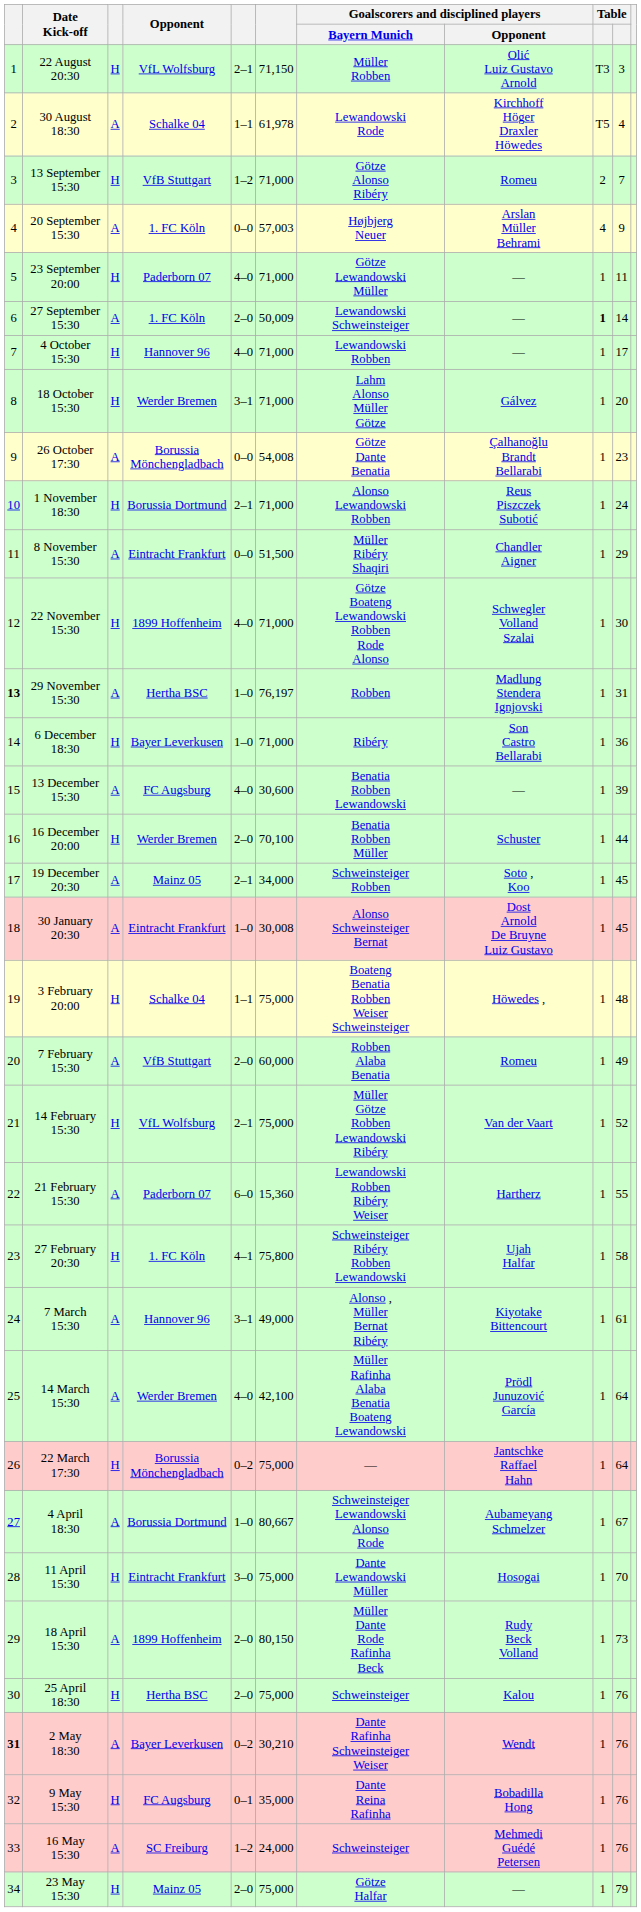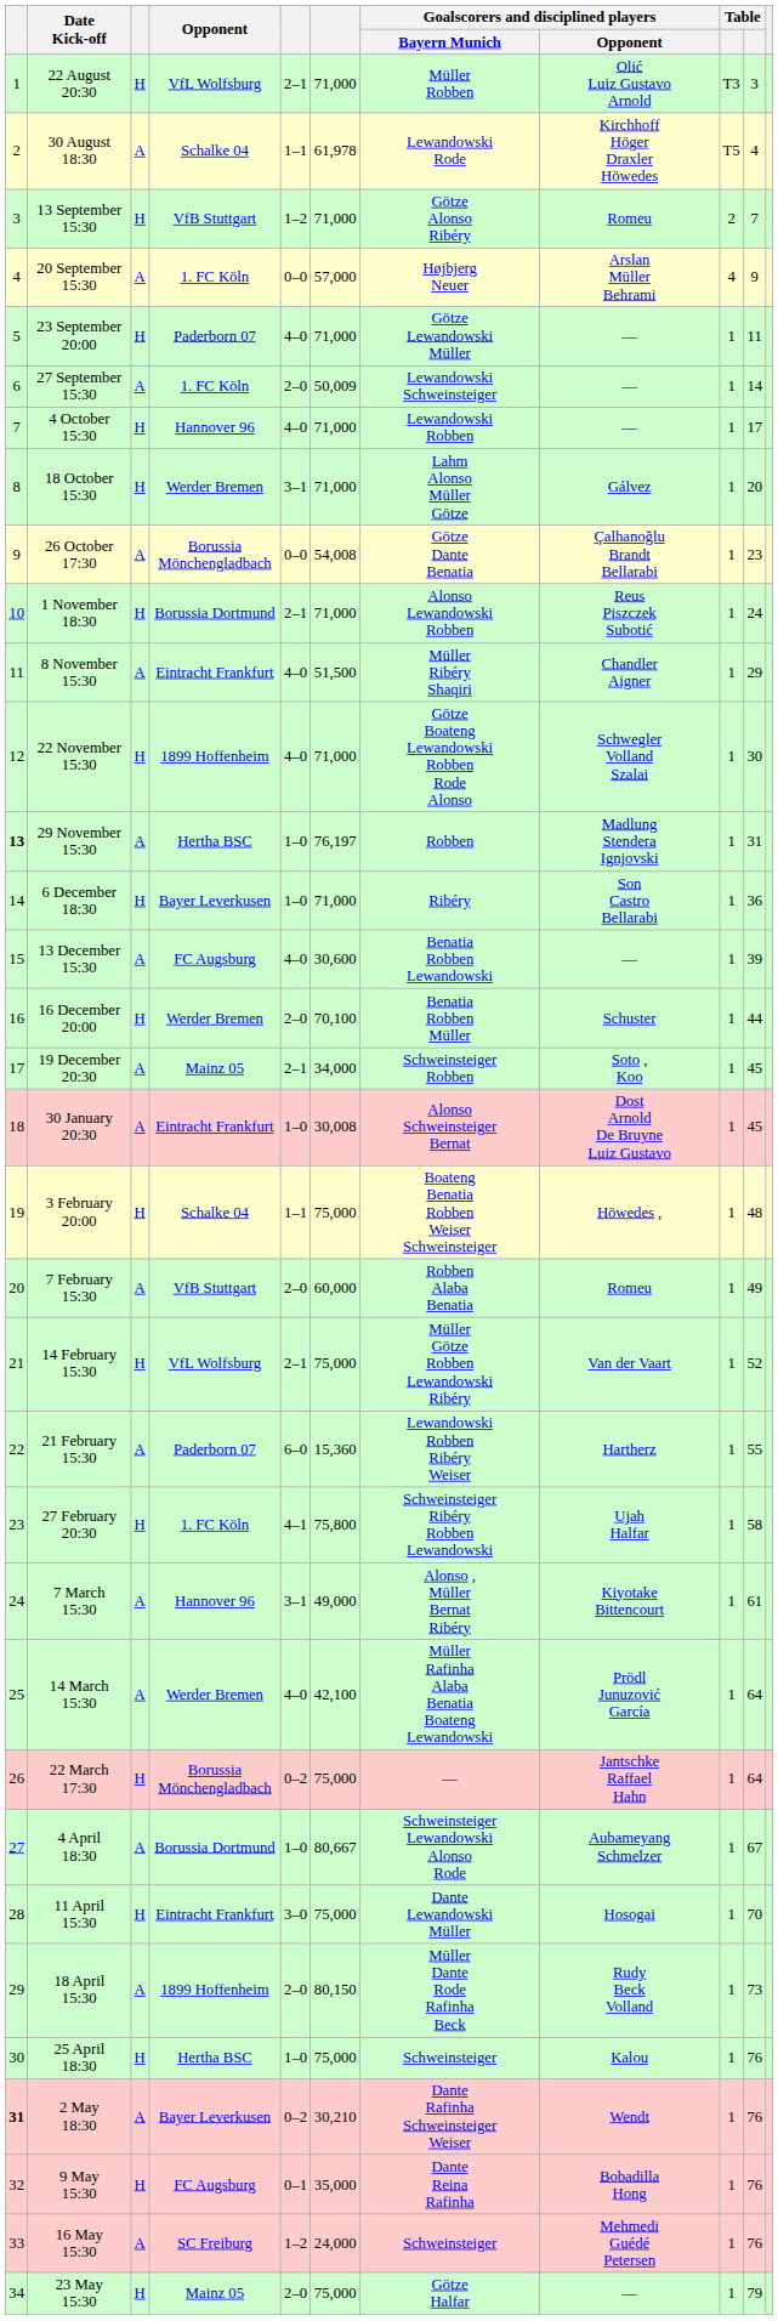 <table class="wikitable" style="text-align: center">
 <tr>
 <th rowspan="2"></th>
 <th rowspan="2" style="width:100px">Date<br>Kick-off</th>
 <th rowspan="2"></th>
 <th rowspan="2" style="width:130px">Opponent</th>
 <th rowspan="2"><br></th>
 <th rowspan="2"></th>
 <th colspan="2">Goalscorers and disciplined players</th>
 <th colspan="2">Table</th>
 <th rowspan="2"></th>
 </tr>
 <tr>
 <th style="width:180px"><a href='#'>Bayern Munich</a></th>
 <th style="width:180px">Opponent</th>
 <th></th>
 <th></th>
 </tr>
 <tr style="background:#cfc">
 <td>1</td>
 <td>22 August<br>20:30</td>
 <td><a href='#'>H</a></td>
 <td><a href='#'>VfL Wolfsburg</a></td>
 <td>2–1</td>
-<td>71,150</td>
+<td>71,000</td>
 <td><a href='#'>Müller</a> <br><a href='#'>Robben</a> </td>
 <td><a href='#'>Olić</a> <br><a href='#'>Luiz Gustavo</a> <br><a href='#'>Arnold</a> </td>
 <td>T3</td>
 <td>3</td>
 <td><br><br></td>
 </tr>
 <tr style="background:#ffc">
 <td>2</td>
 <td>30 August<br>18:30</td>
 <td><a href='#'>A</a></td>
 <td><a href='#'>Schalke 04</a></td>
 <td>1–1</td>
 <td>61,978</td>
 <td><a href='#'>Lewandowski</a> <br><a href='#'>Rode</a> </td>
 <td><a href='#'>Kirchhoff</a> <br><a href='#'>Höger</a> <br><a href='#'>Draxler</a> <br><a href='#'>Höwedes</a> </td>
 <td>T5</td>
 <td>4</td>
 <td><br><br></td>
 </tr>
 <tr style="background:#cfc">
 <td>3</td>
 <td>13 September<br>15:30</td>
 <td><a href='#'>H</a></td>
 <td><a href='#'>VfB Stuttgart</a></td>
 <td>1–2</td>
 <td>71,000</td>
 <td><a href='#'>Götze</a> <br><a href='#'>Alonso</a> <br><a href='#'>Ribéry</a> </td>
 <td><a href='#'>Romeu</a> </td>
 <td>2</td>
 <td>7</td>
 <td><br><br></td>
 </tr>
 <tr style="background:#ffc">
 <td>4</td>
 <td>20 September<br>15:30</td>
 <td><a href='#'>A</a></td>
 <td><a href='#'>1. FC Köln</a></td>
 <td>0–0</td>
-<td>57,003</td>
+<td>57,000</td>
 <td><a href='#'>Højbjerg</a> <br><a href='#'>Neuer</a> </td>
 <td><a href='#'>Arslan</a> <br><a href='#'>Müller</a> <br><a href='#'>Behrami</a> </td>
 <td>4</td>
 <td>9</td>
 <td><br><br></td>
 </tr>
 <tr style="background:#cfc">
 <td>5</td>
 <td>23 September<br>20:00</td>
 <td><a href='#'>H</a></td>
 <td><a href='#'>Paderborn 07</a></td>
 <td>4–0</td>
 <td>71,000</td>
 <td><a href='#'>Götze</a> <br><a href='#'>Lewandowski</a> <br><a href='#'>Müller</a> </td>
 <td>—</td>
 <td>1</td>
 <td>11</td>
 <td><br></td>
 </tr>
 <tr style="background:#cfc">
 <td>6</td>
 <td>27 September<br>15:30</td>
 <td><a href='#'>A</a></td>
 <td><a href='#'>1. FC Köln</a></td>
 <td>2–0</td>
 <td>50,009</td>
 <td><a href='#'>Lewandowski</a> <br><a href='#'>Schweinsteiger</a> </td>
 <td>—</td>
-<td><strong>1</strong></td>
+<td>1</td>
 <td>14</td>
 <td><br></td>
 </tr>
 <tr style="background:#cfc">
 <td>7</td>
 <td>4 October<br>15:30</td>
 <td><a href='#'>H</a></td>
 <td><a href='#'>Hannover 96</a></td>
 <td>4–0</td>
 <td>71,000</td>
 <td><a href='#'>Lewandowski</a> <br><a href='#'>Robben</a> </td>
 <td>—</td>
 <td>1</td>
 <td>17</td>
 <td><br></td>
 </tr>
 <tr style="background:#cfc">
 <td>8</td>
 <td>18 October<br>15:30</td>
 <td><a href='#'>H</a></td>
 <td><a href='#'>Werder Bremen</a></td>
 <td>3–1</td>
 <td>71,000</td>
 <td><a href='#'>Lahm</a> <br><a href='#'>Alonso</a> <br><a href='#'>Müller</a> <br><a href='#'>Götze</a> </td>
 <td><a href='#'>Gálvez</a> </td>
 <td>1</td>
 <td>20</td>
 <td><br><br></td>
 </tr>
 <tr style="background:#ffc">
 <td>9</td>
 <td>26 October<br>17:30</td>
 <td><a href='#'>A</a></td>
 <td><a href='#'>Borussia Mönchengladbach</a></td>
 <td>0–0</td>
 <td>54,008</td>
 <td><a href='#'>Götze</a> <br><a href='#'>Dante</a> <br><a href='#'>Benatia</a> </td>
 <td><a href='#'>Çalhanoğlu</a> <br><a href='#'>Brandt</a> <br><a href='#'>Bellarabi</a> </td>
 <td>1</td>
 <td>23</td>
 <td><br><br></td>
 </tr>
 <tr style="background:#cfc">
 <td><a href='#'>10</a></td>
 <td>1 November<br>18:30</td>
 <td><a href='#'>H</a></td>
 <td><a href='#'>Borussia Dortmund</a></td>
 <td>2–1</td>
 <td>71,000</td>
 <td><a href='#'>Alonso</a> <br><a href='#'>Lewandowski</a> <br><a href='#'>Robben</a> </td>
 <td><a href='#'>Reus</a> <br><a href='#'>Piszczek</a> <br><a href='#'>Subotić</a> </td>
 <td>1</td>
 <td>24</td>
 <td><br><br></td>
 </tr>
 <tr style="background:#cfc">
 <td>11</td>
 <td>8 November<br>15:30</td>
 <td><a href='#'>A</a></td>
 <td><a href='#'>Eintracht Frankfurt</a></td>
-<td>0–0</td>
+<td>4–0</td>
 <td>51,500</td>
 <td><a href='#'>Müller</a> <br><a href='#'>Ribéry</a> <br><a href='#'>Shaqiri</a> </td>
 <td><a href='#'>Chandler</a> <br><a href='#'>Aigner</a> </td>
 <td>1</td>
 <td>29</td>
 <td><br><br></td>
 </tr>
 <tr style="background:#cfc">
 <td>12</td>
 <td>22 November<br>15:30</td>
 <td><a href='#'>H</a></td>
 <td><a href='#'>1899 Hoffenheim</a></td>
 <td>4–0</td>
 <td>71,000</td>
 <td><a href='#'>Götze</a> <br><a href='#'>Boateng</a> <br><a href='#'>Lewandowski</a> <br><a href='#'>Robben</a> <br><a href='#'>Rode</a> <br><a href='#'>Alonso</a> </td>
 <td><a href='#'>Schwegler</a> <br><a href='#'>Volland</a> <br><a href='#'>Szalai</a> </td>
 <td>1</td>
 <td>30</td>
 <td><br><br></td>
 </tr>
 <tr style="background:#cfc">
 <td><strong>13</strong></td>
 <td>29 November<br>15:30</td>
 <td><a href='#'>A</a></td>
 <td><a href='#'>Hertha BSC</a></td>
 <td>1–0</td>
 <td>76,197</td>
 <td><a href='#'>Robben</a> </td>
 <td><a href='#'>Madlung</a> <br><a href='#'>Stendera</a> <br><a href='#'>Ignjovski</a> </td>
 <td>1</td>
 <td>31</td>
 <td><br><br></td>
 </tr>
 <tr style="background:#cfc">
 <td>14</td>
 <td>6 December<br>18:30</td>
 <td><a href='#'>H</a></td>
 <td><a href='#'>Bayer Leverkusen</a></td>
 <td>1–0</td>
 <td>71,000</td>
 <td><a href='#'>Ribéry</a> </td>
 <td><a href='#'>Son</a> <br><a href='#'>Castro</a> <br><a href='#'>Bellarabi</a> </td>
 <td>1</td>
 <td>36</td>
 <td><br><br></td>
 </tr>
 <tr style="background:#cfc">
 <td>15</td>
 <td>13 December<br>15:30</td>
 <td><a href='#'>A</a></td>
 <td><a href='#'>FC Augsburg</a></td>
 <td>4–0</td>
 <td>30,600</td>
 <td><a href='#'>Benatia</a> <br><a href='#'>Robben</a> <br><a href='#'>Lewandowski</a> </td>
 <td>—</td>
 <td>1</td>
 <td>39</td>
 <td><br></td>
 </tr>
 <tr style="background:#cfc">
 <td>16</td>
 <td>16 December<br>20:00</td>
 <td><a href='#'>H</a></td>
 <td><a href='#'>Werder Bremen</a></td>
 <td>2–0</td>
 <td>70,100</td>
 <td><a href='#'>Benatia</a> <br><a href='#'>Robben</a> <br><a href='#'>Müller</a> </td>
 <td><a href='#'>Schuster</a> </td>
 <td>1</td>
 <td>44</td>
 <td><br><br></td>
 </tr>
 <tr style="background:#cfc">
 <td>17</td>
 <td>19 December<br>20:30</td>
 <td><a href='#'>A</a></td>
 <td><a href='#'>Mainz 05</a></td>
 <td>2–1</td>
 <td>34,000</td>
 <td><a href='#'>Schweinsteiger</a> <br><a href='#'>Robben</a> </td>
 <td><a href='#'>Soto</a> , <br><a href='#'>Koo</a> </td>
 <td>1</td>
 <td>45</td>
 <td><br><br></td>
 </tr>
 <tr style="background:#fcc">
 <td>18</td>
 <td>30 January<br>20:30</td>
 <td><a href='#'>A</a></td>
 <td><a href='#'>Eintracht Frankfurt</a></td>
 <td>1–0</td>
 <td>30,008</td>
 <td><a href='#'>Alonso</a> <br><a href='#'>Schweinsteiger</a> <br><a href='#'>Bernat</a> </td>
 <td><a href='#'>Dost</a> <br><a href='#'>Arnold</a> <br><a href='#'>De Bruyne</a> <br><a href='#'>Luiz Gustavo</a> </td>
 <td>1</td>
 <td>45</td>
 <td><br><br></td>
 </tr>
 <tr style="background:#ffc">
 <td>19</td>
 <td>3 February<br>20:00</td>
 <td><a href='#'>H</a></td>
 <td><a href='#'>Schalke 04</a></td>
 <td>1–1</td>
 <td>75,000</td>
 <td><a href='#'>Boateng</a> <br><a href='#'>Benatia</a> <br><a href='#'>Robben</a> <br><a href='#'>Weiser</a> <br><a href='#'>Schweinsteiger</a> </td>
 <td><a href='#'>Höwedes</a> , </td>
 <td>1</td>
 <td>48</td>
 <td><br><br></td>
 </tr>
 <tr style="background:#cfc">
 <td>20</td>
 <td>7 February<br>15:30</td>
 <td><a href='#'>A</a></td>
 <td><a href='#'>VfB Stuttgart</a></td>
 <td>2–0</td>
 <td>60,000</td>
 <td><a href='#'>Robben</a> <br><a href='#'>Alaba</a> <br><a href='#'>Benatia</a> </td>
 <td><a href='#'>Romeu</a> </td>
 <td>1</td>
 <td>49</td>
 <td><br><br></td>
 </tr>
 <tr style="background:#cfc">
 <td>21</td>
 <td>14 February<br>15:30</td>
 <td><a href='#'>H</a></td>
 <td><a href='#'>VfL Wolfsburg</a></td>
 <td>2–1</td>
 <td>75,000</td>
 <td><a href='#'>Müller</a> <br><a href='#'>Götze</a> <br><a href='#'>Robben</a> <br><a href='#'>Lewandowski</a> <br><a href='#'>Ribéry</a> </td>
 <td><a href='#'>Van der Vaart</a> </td>
 <td>1</td>
 <td>52</td>
 <td><br><br></td>
 </tr>
 <tr style="background:#cfc">
 <td>22</td>
 <td>21 February<br>15:30</td>
 <td><a href='#'>A</a></td>
 <td><a href='#'>Paderborn 07</a></td>
 <td>6–0</td>
 <td>15,360</td>
 <td><a href='#'>Lewandowski</a> <br><a href='#'>Robben</a> <br><a href='#'>Ribéry</a> <br><a href='#'>Weiser</a> </td>
 <td><a href='#'>Hartherz</a> </td>
 <td>1</td>
 <td>55</td>
 <td><br></td>
 </tr>
 <tr style="background:#cfc">
 <td>23</td>
 <td>27 February<br>20:30</td>
 <td><a href='#'>H</a></td>
 <td><a href='#'>1. FC Köln</a></td>
 <td>4–1</td>
 <td>75,800</td>
 <td><a href='#'>Schweinsteiger</a> <br><a href='#'>Ribéry</a> <br><a href='#'>Robben</a> <br><a href='#'>Lewandowski</a> </td>
 <td><a href='#'>Ujah</a> <br><a href='#'>Halfar</a> </td>
 <td>1</td>
 <td>58</td>
 <td><br><br></td>
 </tr>
 <tr style="background:#cfc">
 <td>24</td>
 <td>7 March<br>15:30</td>
 <td><a href='#'>A</a></td>
 <td><a href='#'>Hannover 96</a></td>
 <td>3–1</td>
 <td>49,000</td>
 <td><a href='#'>Alonso</a> , <br><a href='#'>Müller</a> <br><a href='#'>Bernat</a> <br><a href='#'>Ribéry</a> </td>
 <td><a href='#'>Kiyotake</a> <br><a href='#'>Bittencourt</a> </td>
 <td>1</td>
 <td>61</td>
 <td><br><br></td>
 </tr>
 <tr style="background:#cfc">
 <td>25</td>
 <td>14 March<br>15:30</td>
 <td><a href='#'>A</a></td>
 <td><a href='#'>Werder Bremen</a></td>
 <td>4–0</td>
 <td>42,100</td>
 <td><a href='#'>Müller</a> <br><a href='#'>Rafinha</a> <br><a href='#'>Alaba</a> <br><a href='#'>Benatia</a> <br><a href='#'>Boateng</a> <br><a href='#'>Lewandowski</a> </td>
 <td><a href='#'>Prödl</a> <br><a href='#'>Junuzović</a> <br><a href='#'>García</a> </td>
 <td>1</td>
 <td>64</td>
 <td><br><br></td>
 </tr>
 <tr style="background:#fcc">
 <td>26</td>
 <td>22 March<br>17:30</td>
 <td><a href='#'>H</a></td>
 <td><a href='#'>Borussia Mönchengladbach</a></td>
 <td>0–2</td>
 <td>75,000</td>
 <td>—</td>
 <td><a href='#'>Jantschke</a> <br><a href='#'>Raffael</a> <br><a href='#'>Hahn</a> </td>
 <td>1</td>
 <td>64</td>
 <td><br><br></td>
 </tr>
 <tr style="background:#cfc">
 <td><a href='#'>27</a></td>
 <td>4 April<br>18:30</td>
 <td><a href='#'>A</a></td>
 <td><a href='#'>Borussia Dortmund</a></td>
 <td>1–0</td>
 <td>80,667</td>
 <td><a href='#'>Schweinsteiger</a> <br><a href='#'>Lewandowski</a> <br><a href='#'>Alonso</a> <br><a href='#'>Rode</a> </td>
 <td><a href='#'>Aubameyang</a> <br><a href='#'>Schmelzer</a> </td>
 <td>1</td>
 <td>67</td>
 <td><br><br></td>
 </tr>
 <tr style="background:#cfc">
 <td>28</td>
 <td>11 April<br>15:30</td>
 <td><a href='#'>H</a></td>
 <td><a href='#'>Eintracht Frankfurt</a></td>
 <td>3–0</td>
 <td>75,000</td>
 <td><a href='#'>Dante</a> <br><a href='#'>Lewandowski</a> <br><a href='#'>Müller</a> </td>
 <td><a href='#'>Hosogai</a> </td>
 <td>1</td>
 <td>70</td>
 <td><br><br></td>
 </tr>
 <tr style="background:#cfc">
 <td>29</td>
 <td>18 April<br>15:30</td>
 <td><a href='#'>A</a></td>
 <td><a href='#'>1899 Hoffenheim</a></td>
 <td>2–0</td>
 <td>80,150</td>
 <td><a href='#'>Müller</a> <br><a href='#'>Dante</a> <br><a href='#'>Rode</a> <br><a href='#'>Rafinha</a> <br><a href='#'>Beck</a> </td>
 <td><a href='#'>Rudy</a> <br><a href='#'>Beck</a> <br><a href='#'>Volland</a> </td>
 <td>1</td>
 <td>73</td>
 <td><br><br></td>
 </tr>
 <tr style="background:#cfc">
 <td>30</td>
 <td>25 April<br>18:30</td>
 <td><a href='#'>H</a></td>
 <td><a href='#'>Hertha BSC</a></td>
-<td>2–0</td>
+<td>1–0</td>
 <td>75,000</td>
 <td><a href='#'>Schweinsteiger</a> </td>
 <td><a href='#'>Kalou</a> </td>
 <td>1</td>
 <td>76</td>
 <td><br><br></td>
 </tr>
 <tr style="background:#fcc">
 <td><strong>31</strong></td>
 <td>2 May<br>18:30</td>
 <td><a href='#'>A</a></td>
 <td><a href='#'>Bayer Leverkusen</a></td>
 <td>0–2</td>
 <td>30,210</td>
 <td><a href='#'>Dante</a> <br><a href='#'>Rafinha</a> <br><a href='#'>Schweinsteiger</a> <br><a href='#'>Weiser</a> </td>
 <td><a href='#'>Wendt</a> </td>
 <td>1</td>
 <td>76</td>
 <td><br></td>
 </tr>
 <tr style="background:#fcc">
 <td>32</td>
 <td>9 May<br>15:30</td>
 <td><a href='#'>H</a></td>
 <td><a href='#'>FC Augsburg</a></td>
 <td>0–1</td>
 <td>35,000</td>
 <td><a href='#'>Dante</a> <br><a href='#'>Reina</a> <br><a href='#'>Rafinha</a> </td>
 <td><a href='#'>Bobadilla</a> <br><a href='#'>Hong</a> </td>
 <td>1</td>
 <td>76</td>
 <td><br><br></td>
 </tr>
 <tr style="background:#fcc">
 <td>33</td>
 <td>16 May<br>15:30</td>
 <td><a href='#'>A</a></td>
 <td><a href='#'>SC Freiburg</a></td>
 <td>1–2</td>
 <td>24,000</td>
 <td><a href='#'>Schweinsteiger</a> </td>
 <td><a href='#'>Mehmedi</a> <br><a href='#'>Guédé</a> <br><a href='#'>Petersen</a> </td>
 <td>1</td>
 <td>76</td>
 <td><br><br></td>
 </tr>
 <tr style="background:#cfc">
 <td>34</td>
 <td>23 May<br>15:30</td>
 <td><a href='#'>H</a></td>
 <td><a href='#'>Mainz 05</a></td>
 <td>2–0</td>
 <td>75,000</td>
 <td><a href='#'>Götze</a> <br><a href='#'>Halfar</a> </td>
 <td>—</td>
 <td>1</td>
 <td>79</td>
 <td><br></td>
 </tr>
 </table>
